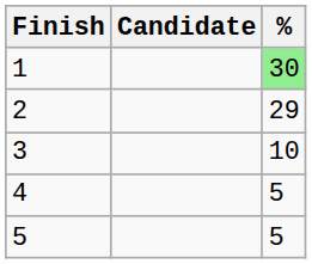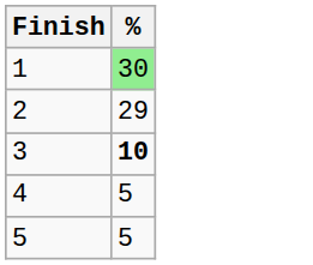 <table class="wikitable sortable">
 <tr>
 <th>Finish</th>
-<th>Candidate</th>
 <th>%</th>
 </tr>
 <tr>
 <td>1</td>
-<td></td>
 <td style="background: lightgreen;">30</td>
 </tr>
 <tr>
 <td>2</td>
-<td></td>
 <td>29</td>
 </tr>
 <tr>
 <td>3</td>
-<td></td>
-<td>10</td>
+<td><strong>10</strong></td>
 </tr>
 <tr>
 <td>4</td>
-<td></td>
 <td>5</td>
 </tr>
 <tr>
 <td>5</td>
-<td></td>
 <td>5</td>
 </tr>
 </table>
